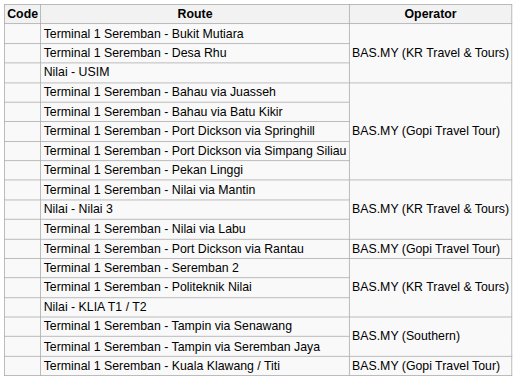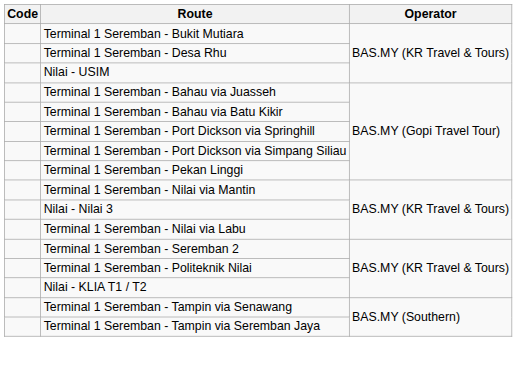 <table class="wikitable sortable">
 <tr>
 <th>Code</th>
 <th>Route</th>
 <th>Operator</th>
 </tr>
 <tr>
 <td></td>
 <td>Terminal 1 Seremban - Bukit Mutiara</td>
 <td rowspan="3">BAS.MY (KR Travel & Tours)</td>
 </tr>
 <tr>
 <td></td>
 <td>Terminal 1 Seremban - Desa Rhu</td>
 </tr>
 <tr>
 <td></td>
 <td>Nilai - USIM</td>
 </tr>
 <tr>
 <td></td>
 <td>Terminal 1 Seremban - Bahau via Juasseh</td>
 <td rowspan="5">BAS.MY (Gopi Travel Tour)</td>
 </tr>
 <tr>
 <td></td>
 <td>Terminal 1 Seremban - Bahau via Batu Kikir</td>
 </tr>
 <tr>
 <td></td>
 <td>Terminal 1 Seremban - Port Dickson via Springhill</td>
 </tr>
 <tr>
 <td></td>
 <td>Terminal 1 Seremban - Port Dickson via Simpang Siliau</td>
 </tr>
 <tr>
 <td></td>
 <td>Terminal 1 Seremban - Pekan Linggi</td>
 </tr>
 <tr>
 <td></td>
 <td>Terminal 1 Seremban - Nilai via Mantin</td>
 <td rowspan="3">BAS.MY (KR Travel & Tours)</td>
 </tr>
 <tr>
 <td></td>
 <td>Nilai - Nilai 3</td>
 </tr>
 <tr>
 <td></td>
 <td>Terminal 1 Seremban - Nilai via Labu</td>
 </tr>
 <tr>
 <td></td>
-<td>Terminal 1 Seremban - Port Dickson via Rantau</td>
-<td>BAS.MY (Gopi Travel Tour)</td>
-</tr>
-<tr>
-<td></td>
 <td>Terminal 1 Seremban - Seremban 2</td>
 <td rowspan="3">BAS.MY (KR Travel & Tours)</td>
 </tr>
 <tr>
 <td></td>
 <td>Terminal 1 Seremban - Politeknik Nilai</td>
 </tr>
 <tr>
 <td></td>
 <td>Nilai - KLIA T1 / T2</td>
 </tr>
 <tr>
 <td></td>
 <td>Terminal 1 Seremban - Tampin via Senawang</td>
 <td rowspan="2">BAS.MY (Southern)</td>
 </tr>
 <tr>
 <td></td>
 <td>Terminal 1 Seremban - Tampin via Seremban Jaya</td>
 </tr>
-<tr>
-<td></td>
-<td>Terminal 1 Seremban - Kuala Klawang / Titi</td>
-<td>BAS.MY (Gopi Travel Tour)</td>
-</tr>
 </table>
